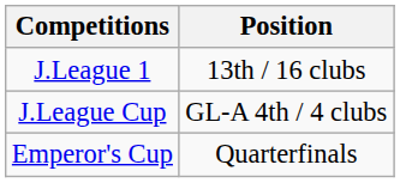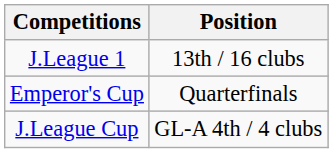 <table class="wikitable" style="text-align:center;">
 <tr>
 <th>Competitions</th>
 <th>Position</th>
 </tr>
 <tr>
 <td><a href='#'>J.League 1</a></td>
 <td>13th / 16 clubs</td>
 </tr>
 <tr>
+<td><a href='#'>Emperor's Cup</a></td>
+<td>Quarterfinals</td>
+</tr>
+<tr>
 <td><a href='#'>J.League Cup</a></td>
 <td>GL-A 4th / 4 clubs</td>
 </tr>
-<tr>
-<td><a href='#'>Emperor's Cup</a></td>
-<td>Quarterfinals</td>
-</tr>
 </table>
